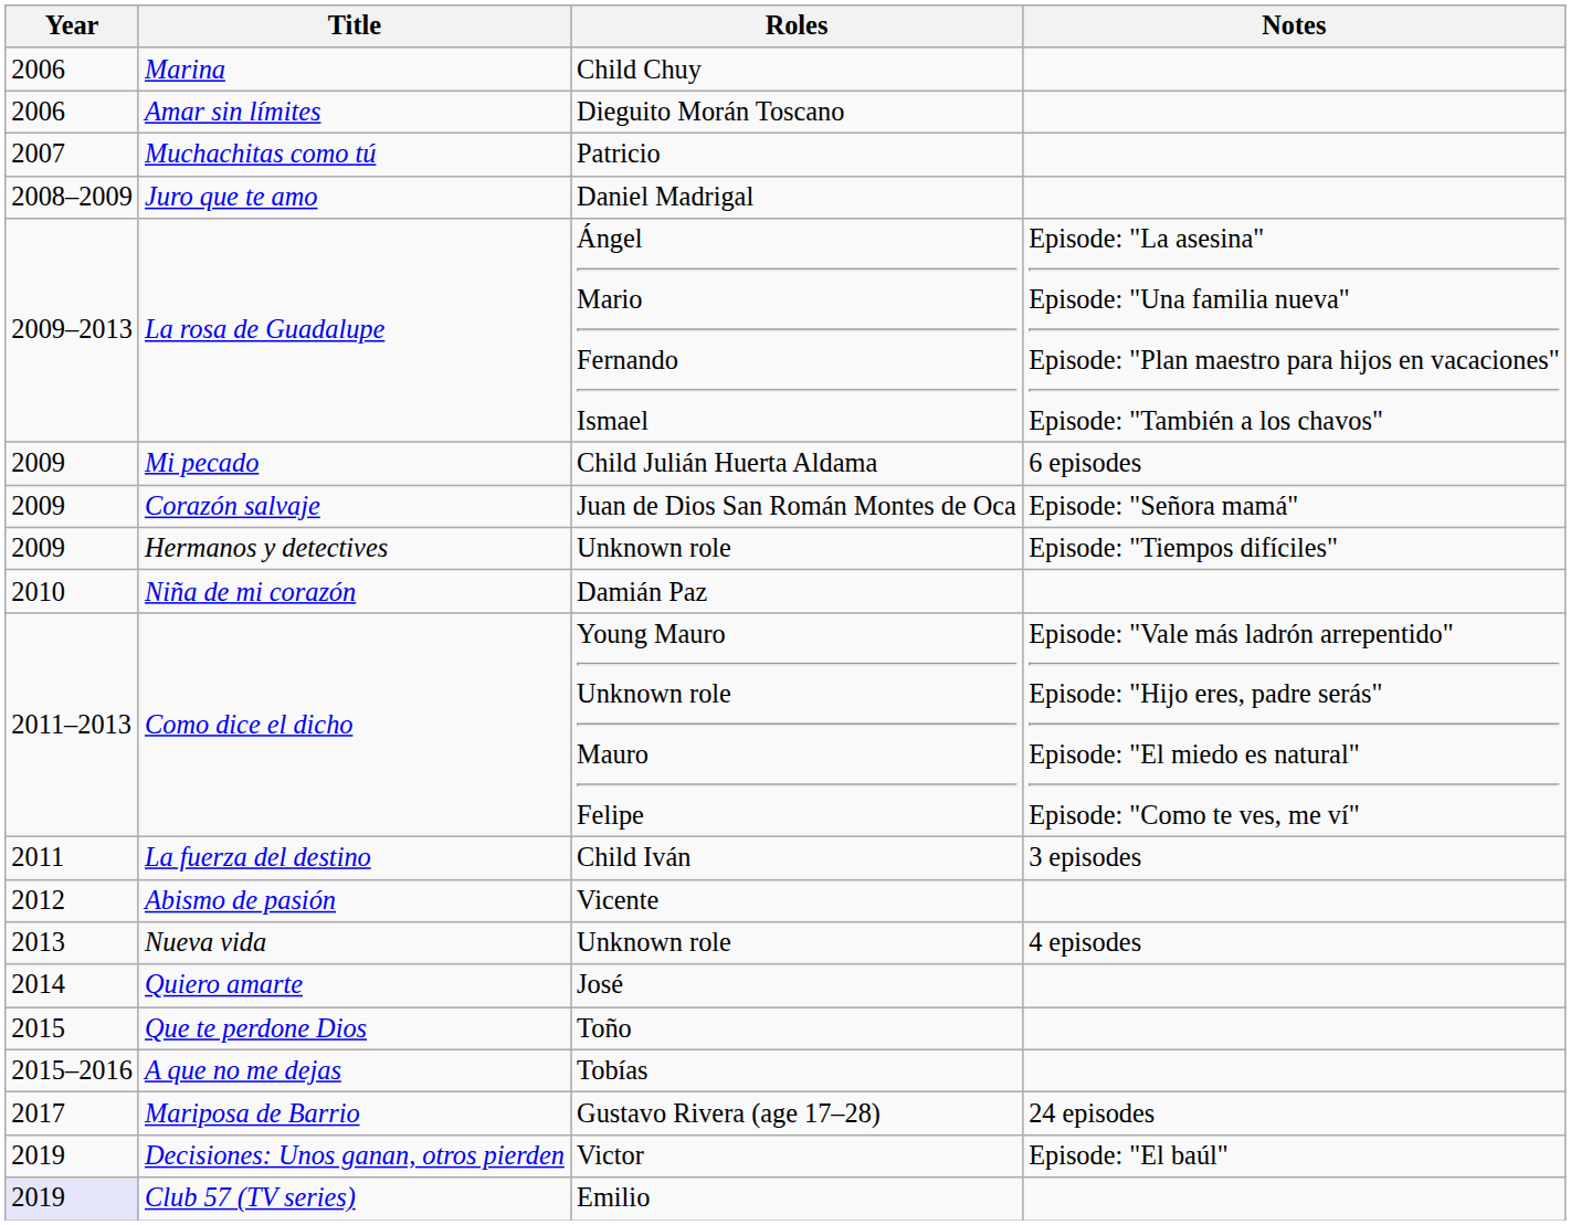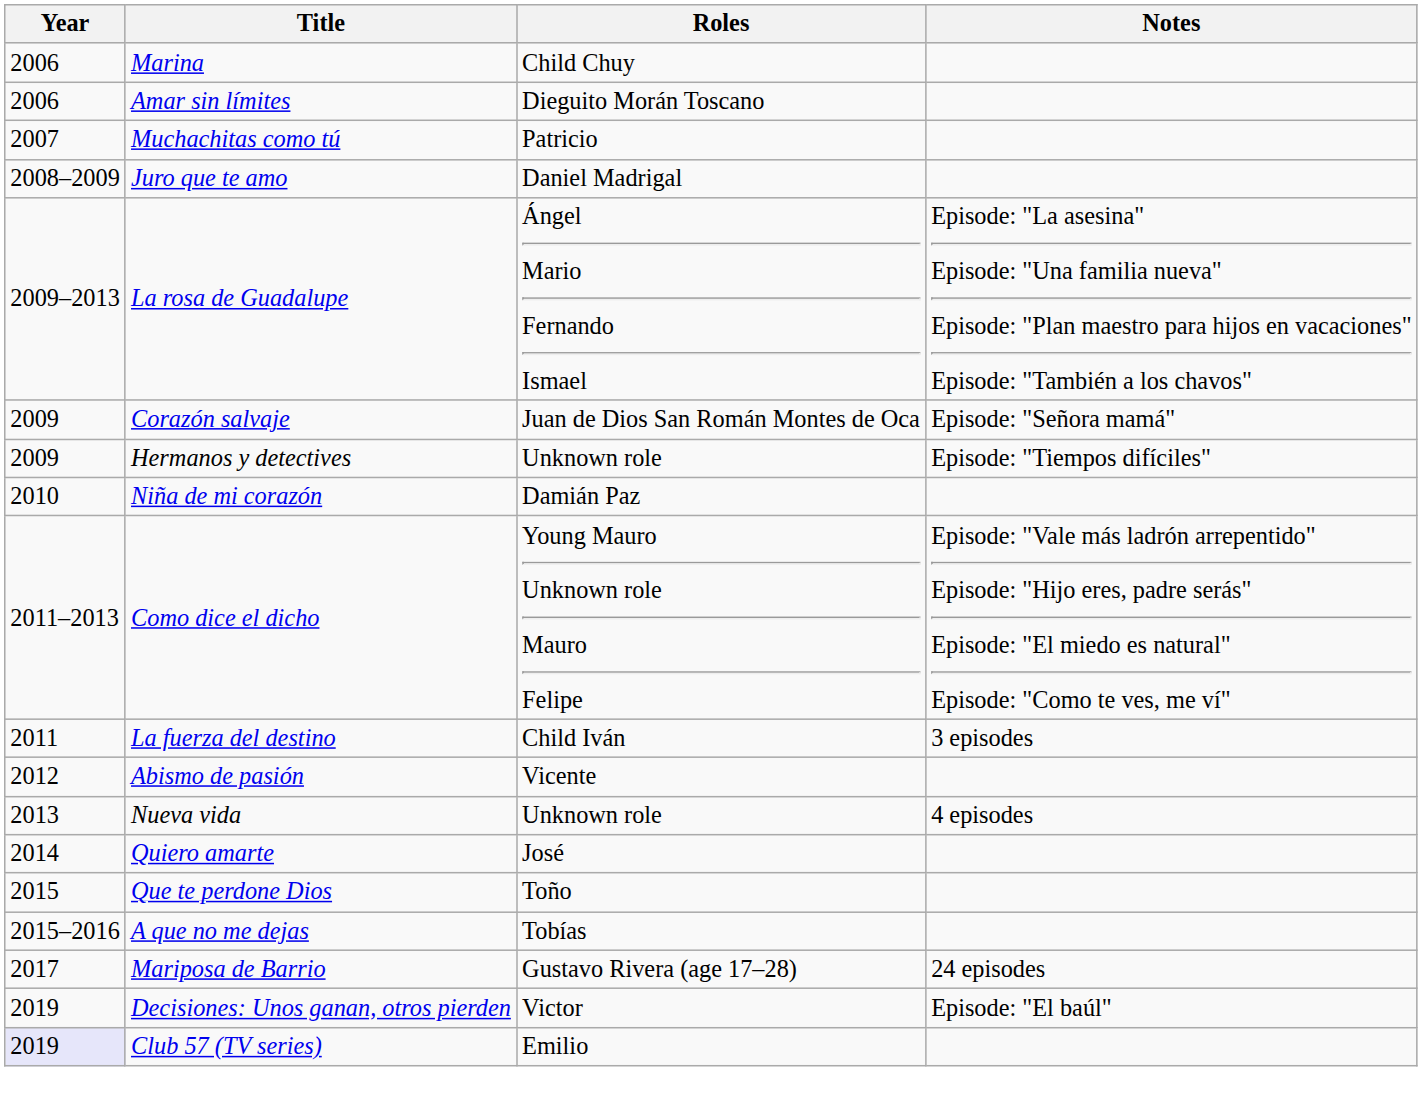 <table class="wikitable sortable">
 <tr>
 <th>Year</th>
 <th>Title</th>
 <th>Roles</th>
 <th>Notes</th>
 </tr>
 <tr>
 <td>2006</td>
 <td><em><a href='#'>Marina</a></em></td>
 <td>Child Chuy</td>
 <td></td>
 </tr>
 <tr>
 <td>2006</td>
 <td><em><a href='#'>Amar sin límites</a></em></td>
 <td>Dieguito Morán Toscano</td>
 <td></td>
 </tr>
 <tr>
 <td>2007</td>
 <td><em><a href='#'>Muchachitas como tú</a></em></td>
 <td>Patricio</td>
 <td></td>
 </tr>
 <tr>
 <td>2008–2009</td>
 <td><em><a href='#'>Juro que te amo</a></em></td>
 <td>Daniel Madrigal</td>
 <td></td>
 </tr>
 <tr>
 <td>2009–2013</td>
 <td><em><a href='#'>La rosa de Guadalupe</a></em></td>
 <td>Ángel<hr>Mario<hr>Fernando<hr>Ismael</td>
 <td>Episode: "La asesina"<hr>Episode: "Una familia nueva"<hr>Episode: "Plan maestro para hijos en vacaciones"<hr>Episode: "También a los chavos"</td>
-</tr>
-<tr>
-<td>2009</td>
-<td><em><a href='#'>Mi pecado</a></em></td>
-<td>Child Julián Huerta Aldama</td>
-<td>6 episodes</td>
 </tr>
 <tr>
 <td>2009</td>
 <td><em><a href='#'>Corazón salvaje</a></em></td>
 <td>Juan de Dios San Román Montes de Oca</td>
 <td>Episode: "Señora mamá"</td>
 </tr>
 <tr>
 <td>2009</td>
 <td><em>Hermanos y detectives</em></td>
 <td>Unknown role</td>
 <td>Episode: "Tiempos difíciles"</td>
 </tr>
 <tr>
 <td>2010</td>
 <td><em><a href='#'>Niña de mi corazón</a></em></td>
 <td>Damián Paz</td>
 <td></td>
 </tr>
 <tr>
 <td>2011–2013</td>
 <td><em><a href='#'>Como dice el dicho</a></em></td>
 <td>Young Mauro<hr>Unknown role<hr>Mauro<hr>Felipe</td>
 <td>Episode: "Vale más ladrón arrepentido"<hr>Episode: "Hijo eres, padre serás"<hr>Episode: "El miedo es natural"<hr>Episode: "Como te ves, me ví"</td>
 </tr>
 <tr>
 <td>2011</td>
 <td><em><a href='#'>La fuerza del destino</a></em></td>
 <td>Child Iván</td>
 <td>3 episodes</td>
 </tr>
 <tr>
 <td>2012</td>
 <td><em><a href='#'>Abismo de pasión</a></em></td>
 <td>Vicente</td>
 <td></td>
 </tr>
 <tr>
 <td>2013</td>
 <td><em>Nueva vida</em></td>
 <td>Unknown role</td>
 <td>4 episodes</td>
 </tr>
 <tr>
 <td>2014</td>
 <td><em><a href='#'>Quiero amarte</a></em></td>
 <td>José</td>
 <td></td>
 </tr>
 <tr>
 <td>2015</td>
 <td><em><a href='#'>Que te perdone Dios</a></em></td>
 <td>Toño</td>
 <td></td>
 </tr>
 <tr>
 <td>2015–2016</td>
 <td><em><a href='#'>A que no me dejas</a></em></td>
 <td>Tobías</td>
 <td></td>
 </tr>
 <tr>
 <td>2017</td>
 <td><em><a href='#'>Mariposa de Barrio</a></em></td>
 <td>Gustavo Rivera (age 17–28)</td>
 <td>24 episodes</td>
 </tr>
 <tr>
 <td>2019</td>
 <td><em><a href='#'>Decisiones: Unos ganan, otros pierden</a></em></td>
 <td>Victor</td>
 <td>Episode: "El baúl"</td>
 </tr>
 <tr>
 <td style="background: lavender;">2019</td>
 <td><em><a href='#'>Club 57 (TV series)</a></em></td>
 <td>Emilio</td>
 <td></td>
 </tr>
 </table>
